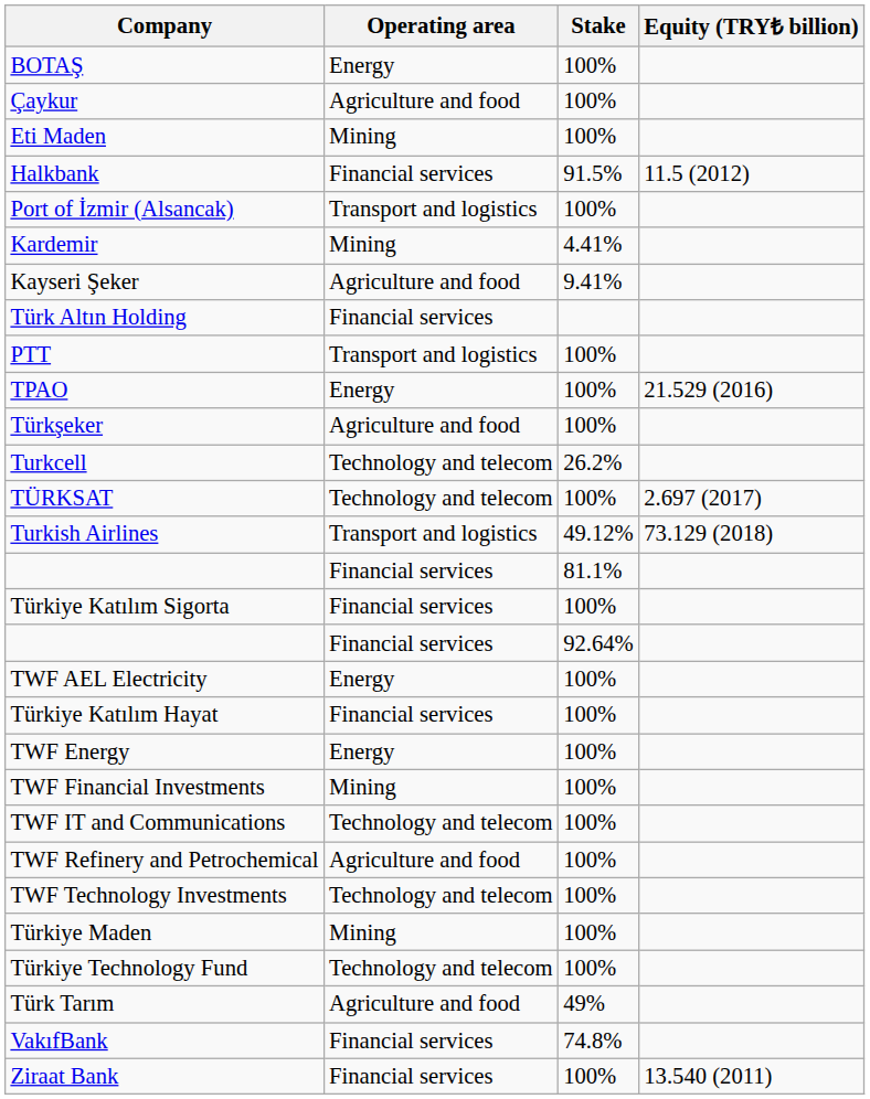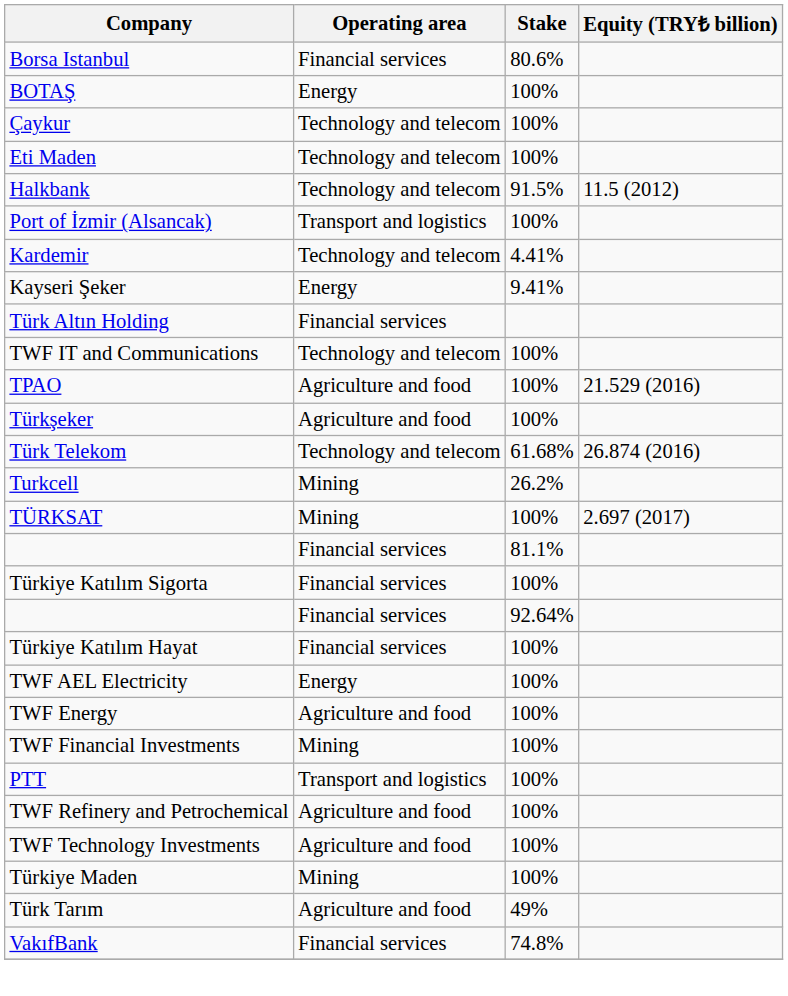 <table class="wikitable sortable">
 <tr>
 <th>Company</th>
 <th>Operating area</th>
 <th>Stake</th>
 <th>Equity (TRY₺ billion)</th>
+</tr>
+<tr>
+<td><a href='#'>Borsa Istanbul</a></td>
+<td>Financial services</td>
+<td>80.6% </td>
+<td></td>
 </tr>
 <tr>
 <td><a href='#'>BOTAŞ</a></td>
 <td>Energy</td>
 <td>100%</td>
 <td></td>
 </tr>
 <tr>
 <td><a href='#'>Çaykur</a></td>
-<td>Agriculture and food</td>
+<td>Technology and telecom</td>
 <td>100%</td>
 <td></td>
 </tr>
 <tr>
 <td><a href='#'>Eti Maden</a></td>
-<td>Mining</td>
+<td>Technology and telecom</td>
 <td>100%</td>
 <td></td>
 </tr>
 <tr>
 <td><a href='#'>Halkbank</a></td>
-<td>Financial services</td>
+<td>Technology and telecom</td>
 <td>91.5%</td>
 <td>11.5 (2012)</td>
 </tr>
 <tr>
 <td><a href='#'>Port of İzmir (Alsancak)</a></td>
 <td>Transport and logistics</td>
 <td>100%</td>
 <td></td>
 </tr>
 <tr>
 <td><a href='#'>Kardemir</a></td>
-<td>Mining</td>
+<td>Technology and telecom</td>
 <td>4.41%</td>
 <td></td>
 </tr>
 <tr>
 <td>Kayseri Şeker</td>
-<td>Agriculture and food</td>
+<td>Energy</td>
 <td>9.41%</td>
 <td></td>
 </tr>
 <tr>
 <td><a href='#'>Türk Altın Holding</a></td>
 <td>Financial services</td>
 <td></td>
 </tr>
 <tr>
-<td><a href='#'>PTT</a></td>
-<td>Transport and logistics</td>
+<td>TWF IT and Communications</td>
+<td>Technology and telecom</td>
 <td>100%</td>
 <td></td>
 </tr>
 <tr>
 <td><a href='#'>TPAO</a></td>
-<td>Energy</td>
+<td>Agriculture and food</td>
 <td>100%</td>
 <td>21.529 (2016)</td>
 </tr>
 <tr>
 <td><a href='#'>Türkşeker</a></td>
 <td>Agriculture and food</td>
 <td>100%</td>
 <td></td>
 </tr>
 <tr>
+<td><a href='#'>Türk Telekom</a></td>
+<td>Technology and telecom</td>
+<td>61.68%</td>
+<td>26.874 (2016)</td>
+</tr>
+<tr>
 <td><a href='#'>Turkcell</a></td>
-<td>Technology and telecom</td>
+<td>Mining</td>
 <td>26.2%</td>
 <td></td>
 </tr>
 <tr>
 <td><a href='#'>TÜRKSAT</a></td>
-<td>Technology and telecom</td>
+<td>Mining</td>
 <td>100%</td>
 <td>2.697 (2017)</td>
-</tr>
-<tr>
-<td><a href='#'>Turkish Airlines</a></td>
-<td>Transport and logistics</td>
-<td>49.12%</td>
-<td>73.129 (2018)</td>
 </tr>
 <tr>
 <td></td>
 <td>Financial services</td>
 <td>81.1%</td>
 <td></td>
 </tr>
 <tr>
 <td>Türkiye Katılım Sigorta</td>
 <td>Financial services</td>
 <td>100%</td>
 <td></td>
 </tr>
 <tr>
 <td></td>
 <td>Financial services</td>
 <td>92.64%</td>
 <td></td>
 </tr>
 <tr>
+<td>Türkiye Katılım Hayat</td>
+<td>Financial services</td>
+<td>100%</td>
+<td></td>
+</tr>
+<tr>
 <td>TWF AEL Electricity</td>
 <td>Energy</td>
 <td>100%</td>
 <td></td>
 </tr>
 <tr>
-<td>Türkiye Katılım Hayat</td>
-<td>Financial services</td>
-<td>100%</td>
-<td></td>
-</tr>
-<tr>
 <td>TWF Energy</td>
-<td>Energy</td>
+<td>Agriculture and food</td>
 <td>100%</td>
 <td></td>
 </tr>
 <tr>
 <td>TWF Financial Investments</td>
 <td>Mining</td>
 <td>100%</td>
 </tr>
 <tr>
-<td>TWF IT and Communications</td>
-<td>Technology and telecom</td>
+<td><a href='#'>PTT</a></td>
+<td>Transport and logistics</td>
 <td>100%</td>
 <td></td>
 </tr>
 <tr>
 <td>TWF Refinery and Petrochemical</td>
 <td>Agriculture and food</td>
 <td>100%</td>
 <td></td>
 </tr>
 <tr>
 <td>TWF Technology Investments</td>
-<td>Technology and telecom</td>
+<td>Agriculture and food</td>
 <td>100%</td>
 <td></td>
 </tr>
 <tr>
 <td>Türkiye Maden</td>
 <td>Mining</td>
-<td>100%</td>
-<td></td>
-</tr>
-<tr>
-<td>Türkiye Technology Fund</td>
-<td>Technology and telecom</td>
 <td>100%</td>
 <td></td>
 </tr>
 <tr>
 <td>Türk Tarım</td>
 <td>Agriculture and food</td>
 <td>49%</td>
 <td></td>
 </tr>
 <tr>
 <td><a href='#'>VakıfBank</a></td>
 <td>Financial services</td>
 <td>74.8%</td>
 <td></td>
 </tr>
 <tr>
-<td><a href='#'>Ziraat Bank</a></td>
-<td>Financial services</td>
-<td>100%</td>
-<td>13.540 (2011)</td>
-</tr>
-<tr>
 </tr>
 </table>
